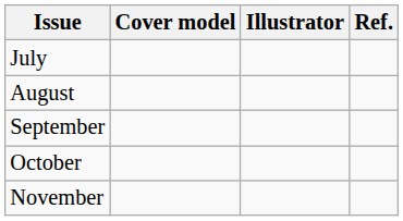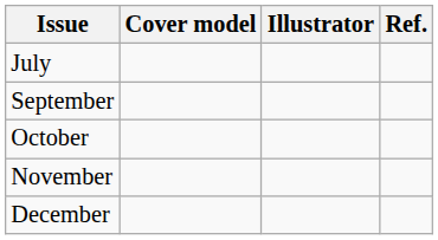 <table class="wikitable">
 <tr>
 <th>Issue</th>
 <th>Cover model</th>
 <th>Illustrator</th>
 <th>Ref.</th>
 </tr>
 <tr>
 <td>July</td>
-<td></td>
-<td></td>
-<td></td>
-</tr>
-<tr>
-<td>August</td>
 <td></td>
 <td></td>
 <td></td>
 </tr>
 <tr>
 <td>September</td>
 <td></td>
 <td></td>
 <td></td>
 </tr>
 <tr>
 <td>October</td>
 <td></td>
 <td></td>
 <td></td>
 </tr>
 <tr>
 <td>November</td>
 <td></td>
 <td></td>
 <td></td>
 </tr>
+<tr>
+<td>December</td>
+<td></td>
+<td></td>
+<td></td>
+</tr>
 </table>
